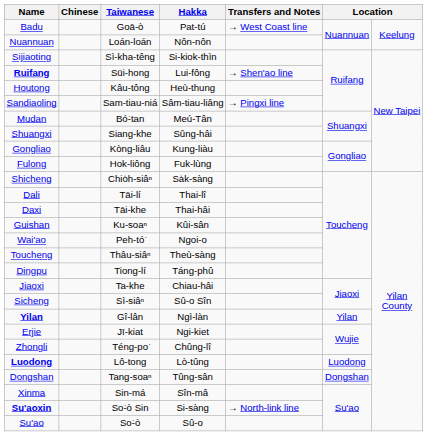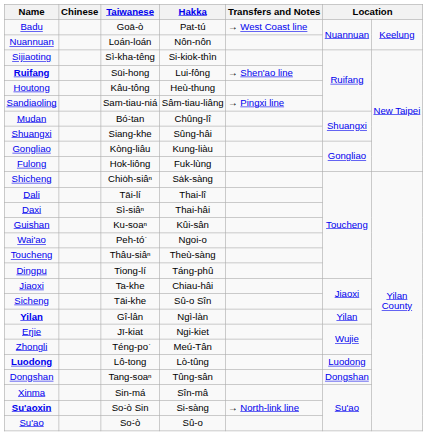 <table class=wikitable style="text-align:center">
 <tr>
 <th>Name</th>
 <th>Chinese</th>
 <th><a href='#'>Taiwanese</a></th>
 <th><a href='#'>Hakka</a></th>
 <th>Transfers and Notes</th>
 <th colspan=2>Location</th>
 </tr>
 <tr>
 <td><a href='#'>Badu</a></td>
 <td></td>
 <td>Goā-ò</td>
 <td>Pat-tú</td>
 <td align=left>→  <a href='#'>West Coast line</a></td>
 <td rowspan=2><a href='#'>Nuannuan</a></td>
 <td rowspan=2><a href='#'>Keelung</a></td>
 </tr>
 <tr>
 <td><a href='#'>Nuannuan</a></td>
 <td></td>
 <td>Loán-loán</td>
 <td>Nôn-nôn</td>
 <td align=left></td>
 </tr>
 <tr>
 <td><a href='#'>Sijiaoting</a></td>
 <td></td>
 <td>Sì-kha-têng</td>
 <td>Si-kiok-thìn</td>
 <td align=left></td>
 <td rowspan=4><a href='#'>Ruifang</a></td>
 <td rowspan=8><a href='#'>New Taipei</a></td>
 </tr>
 <tr>
 <td><strong><a href='#'>Ruifang</a></strong></td>
 <td></td>
 <td>Sūi-hong</td>
 <td>Lui-fông</td>
 <td align=left>→  <a href='#'>Shen'ao line</a></td>
 </tr>
 <tr>
 <td><a href='#'>Houtong</a></td>
 <td></td>
 <td>Kâu-tông</td>
 <td>Heù-thung</td>
 <td align=left></td>
 </tr>
 <tr>
 <td><a href='#'>Sandiaoling</a></td>
 <td></td>
 <td>Sam-tiau-niá</td>
 <td>Sâm-tiau-liâng</td>
 <td align=left>→  <a href='#'>Pingxi line</a></td>
 </tr>
 <tr>
 <td><a href='#'>Mudan</a></td>
 <td></td>
 <td>Bó͘-tan</td>
-<td>Meú-Tân</td>
+<td>Chûng-lî</td>
 <td align=left></td>
 <td rowspan=2><a href='#'>Shuangxi</a></td>
 </tr>
 <tr>
 <td><a href='#'>Shuangxi</a></td>
 <td></td>
 <td>Siang-khe</td>
 <td>Sûng-hâi</td>
 <td align=left></td>
 </tr>
 <tr>
 <td><a href='#'>Gongliao</a></td>
 <td></td>
 <td>Kòng-liâu</td>
 <td>Kung-liàu</td>
 <td align=left></td>
 <td rowspan=2><a href='#'>Gongliao</a></td>
 </tr>
 <tr>
 <td><a href='#'>Fulong</a></td>
 <td></td>
 <td>Hok-liông</td>
 <td>Fuk-lùng</td>
 <td align=left></td>
 </tr>
 <tr>
 <td><a href='#'>Shicheng</a></td>
 <td></td>
 <td>Chio̍h-siâⁿ</td>
 <td>Sa̍k-sàng</td>
 <td align=left></td>
 <td rowspan=7><a href='#'>Toucheng</a></td>
 <td rowspan=17><a href='#'>Yilan<br>County</a></td>
 </tr>
 <tr>
 <td><a href='#'>Dali</a></td>
 <td></td>
 <td>Tāi-lí</td>
 <td>Thai-lî</td>
 <td align=left></td>
 </tr>
 <tr>
 <td><a href='#'>Daxi</a></td>
 <td></td>
-<td>Tāi-khe</td>
+<td>Sì-siâⁿ</td>
 <td>Thai-hâi</td>
 <td align=left></td>
 </tr>
 <tr>
 <td><a href='#'>Guishan</a></td>
 <td></td>
 <td>Ku-soaⁿ</td>
 <td>Kûi-sân</td>
 <td align=left></td>
 </tr>
 <tr>
 <td><a href='#'>Wai'ao</a></td>
 <td></td>
 <td>Peh-tó͘</td>
 <td>Ngoi-o</td>
 <td align=left></td>
 </tr>
 <tr>
 <td><a href='#'>Toucheng</a></td>
 <td></td>
 <td>Thâu-siâⁿ</td>
 <td>Theù-sàng</td>
 <td align=left></td>
 </tr>
 <tr>
 <td><a href='#'>Dingpu</a></td>
 <td></td>
 <td>Tiong-lí</td>
 <td>Táng-phû</td>
 <td align=left></td>
 </tr>
 <tr>
 <td><a href='#'>Jiaoxi</a></td>
 <td></td>
 <td>Ta-khe</td>
 <td>Chiau-hâi</td>
 <td align=left></td>
 <td rowspan=2><a href='#'>Jiaoxi</a></td>
 </tr>
 <tr>
 <td><a href='#'>Sicheng</a></td>
 <td></td>
-<td>Sì-siâⁿ</td>
+<td>Tāi-khe</td>
 <td>Sû-o Sîn</td>
 <td align=left></td>
 </tr>
 <tr>
 <td><strong><a href='#'>Yilan</a></strong></td>
 <td></td>
 <td>Gî-lân</td>
 <td>Ngì-làn</td>
 <td align=left></td>
 <td><a href='#'>Yilan</a></td>
 </tr>
 <tr>
 <td><a href='#'>Erjie</a></td>
 <td></td>
 <td>Jī-kiat</td>
 <td>Ngi-kiet</td>
 <td align=left></td>
 <td rowspan=2><a href='#'>Wujie</a></td>
 </tr>
 <tr>
 <td><a href='#'>Zhongli</a></td>
 <td></td>
 <td>Téng-po͘</td>
-<td>Chûng-lî</td>
+<td>Meú-Tân</td>
 <td align=left></td>
 </tr>
 <tr>
 <td><strong><a href='#'>Luodong</a></strong></td>
 <td></td>
 <td>Lô-tong</td>
 <td>Lò-tûng</td>
 <td align=left></td>
 <td><a href='#'>Luodong</a></td>
 </tr>
 <tr>
 <td><a href='#'>Dongshan</a></td>
 <td></td>
 <td>Tang-soaⁿ</td>
 <td>Tûng-sân</td>
 <td align=left></td>
 <td><a href='#'>Dongshan</a></td>
 </tr>
 <tr>
 <td><a href='#'>Xinma</a></td>
 <td></td>
 <td>Sin-má</td>
 <td>Sîn-mâ</td>
 <td align=left></td>
 <td rowspan=3><a href='#'>Su'ao</a></td>
 </tr>
 <tr>
 <td><strong><a href='#'>Su'aoxin</a></strong></td>
 <td></td>
 <td>So͘-ò Sin</td>
 <td>Si-sàng</td>
 <td align=left>→  <a href='#'>North-link line</a></td>
 </tr>
 <tr align=center>
 <td><a href='#'>Su'ao</a></td>
 <td></td>
 <td>So͘-ò</td>
 <td>Sû-o</td>
 <td align=left></td>
 </tr>
 </table>
